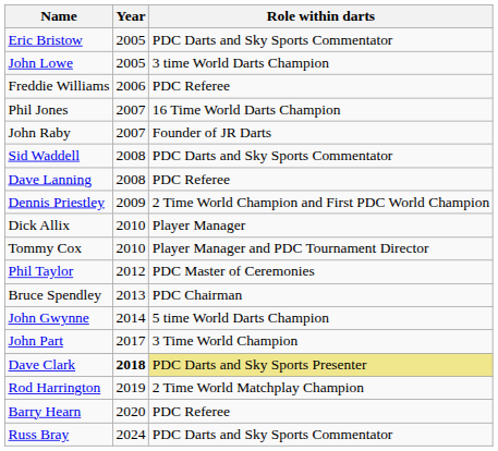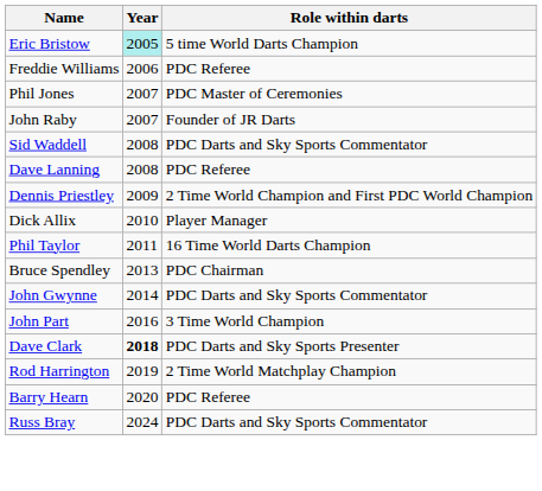 <table class="wikitable">
 <tr>
 <th>Name</th>
 <th>Year</th>
 <th>Role within darts</th>
 </tr>
 <tr>
 <td><a href='#'>Eric Bristow</a></td>
-<td>2005</td>
-<td>PDC Darts and Sky Sports Commentator</td>
-</tr>
-<tr>
-<td><a href='#'>John Lowe</a></td>
-<td>2005</td>
-<td>3 time World Darts Champion</td>
+<td style="background: paleturquoise;">2005</td>
+<td>5 time World Darts Champion</td>
 </tr>
 <tr>
 <td>Freddie Williams</td>
 <td>2006</td>
 <td>PDC Referee</td>
 </tr>
 <tr>
 <td>Phil Jones</td>
 <td>2007</td>
-<td>16 Time World Darts Champion</td>
+<td>PDC Master of Ceremonies</td>
 </tr>
 <tr>
 <td>John Raby</td>
 <td>2007</td>
 <td>Founder of JR Darts</td>
 </tr>
 <tr>
 <td><a href='#'>Sid Waddell</a></td>
 <td>2008</td>
 <td>PDC Darts and Sky Sports Commentator</td>
 </tr>
 <tr>
 <td><a href='#'>Dave Lanning</a></td>
 <td>2008</td>
 <td>PDC Referee</td>
 </tr>
 <tr>
 <td><a href='#'>Dennis Priestley</a></td>
 <td>2009</td>
 <td>2 Time World Champion and First PDC World Champion</td>
 </tr>
 <tr>
 <td>Dick Allix</td>
 <td>2010</td>
 <td>Player Manager</td>
 </tr>
 <tr>
-<td>Tommy Cox</td>
-<td>2010</td>
-<td>Player Manager and PDC Tournament Director</td>
-</tr>
-<tr>
 <td><a href='#'>Phil Taylor</a></td>
-<td>2012</td>
-<td>PDC Master of Ceremonies</td>
+<td>2011</td>
+<td>16 Time World Darts Champion</td>
 </tr>
 <tr>
 <td>Bruce Spendley</td>
 <td>2013</td>
 <td>PDC Chairman</td>
 </tr>
 <tr>
 <td><a href='#'>John Gwynne</a></td>
 <td>2014</td>
-<td>5 time World Darts Champion</td>
+<td>PDC Darts and Sky Sports Commentator</td>
 </tr>
 <tr>
 <td><a href='#'>John Part</a></td>
-<td>2017</td>
+<td>2016</td>
 <td>3 Time World Champion</td>
 </tr>
 <tr>
 <td><a href='#'>Dave Clark</a></td>
 <td><strong>2018</strong></td>
-<td style="background: khaki;">PDC Darts and Sky Sports Presenter</td>
+<td>PDC Darts and Sky Sports Presenter</td>
 </tr>
 <tr>
 <td><a href='#'>Rod Harrington</a></td>
 <td>2019</td>
 <td>2 Time World Matchplay Champion</td>
 </tr>
 <tr>
 <td><a href='#'>Barry Hearn</a></td>
 <td>2020</td>
 <td>PDC Referee</td>
 </tr>
 <tr>
 <td><a href='#'>Russ Bray</a></td>
 <td>2024</td>
 <td>PDC Darts and Sky Sports Commentator</td>
 </tr>
 </table>
